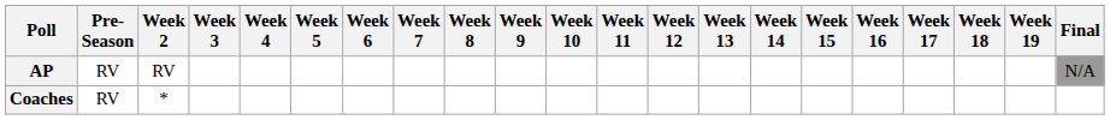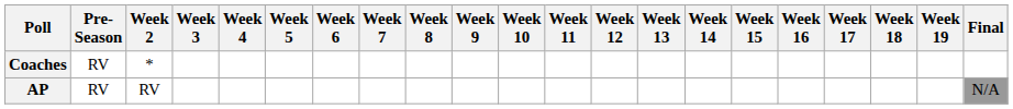 <table class="wikitable" style="white-space:nowrap;font-size:90%">
 <tr>
 <th>Poll</th>
 <th>Pre-<br>Season</th>
 <th>Week<br>2</th>
 <th>Week<br>3</th>
 <th>Week<br>4</th>
 <th>Week<br>5</th>
 <th>Week<br>6</th>
 <th>Week<br>7</th>
 <th>Week<br>8</th>
 <th>Week<br>9</th>
 <th>Week<br>10</th>
 <th>Week<br>11</th>
 <th>Week<br>12</th>
 <th>Week<br>13</th>
 <th>Week<br>14</th>
 <th>Week<br>15</th>
 <th>Week<br>16</th>
 <th>Week<br>17</th>
 <th>Week<br>18</th>
 <th>Week<br>19</th>
 <th>Final</th>
 </tr>
 <tr style="text-align:center;">
+<th>Coaches</th>
+<td style="background:#FFF;">RV</td>
+<td style="background:#FFF;">*</td>
+<td style="background:#FFF;"></td>
+<td style="background:#FFF;"></td>
+<td style="background:#FFF;"></td>
+<td style="background:#FFF;"></td>
+<td style="background:#FFF;"></td>
+<td style="background:#FFF;"></td>
+<td style="background:#FFF;"></td>
+<td style="background:#FFF;"></td>
+<td style="background:#FFF;"></td>
+<td style="background:#FFF;"></td>
+<td style="background:#FFF;"></td>
+<td style="background:#FFF;"></td>
+<td style="background:#FFF;"></td>
+<td style="background:#FFF;"></td>
+<td style="background:#FFF;"></td>
+<td style="background:#FFF;"></td>
+<td style="background:#FFF;"></td>
+<td style="background:#FFF;"></td>
+</tr>
+<tr style="text-align:center;">
 <th>AP</th>
 <td style="background:#FFF;">RV</td>
 <td style="background:#FFF;">RV</td>
 <td style="background:#FFF;"></td>
 <td style="background:#FFF;"></td>
 <td style="background:#FFF;"></td>
 <td style="background:#FFF;"></td>
 <td style="background:#FFF;"></td>
 <td style="background:#FFF;"></td>
 <td style="background:#FFF;"></td>
 <td style="background:#FFF;"></td>
 <td style="background:#FFF;"></td>
 <td style="background:#FFF;"></td>
 <td style="background:#FFF;"></td>
 <td style="background:#FFF;"></td>
 <td style="background:#FFF;"></td>
 <td style="background:#FFF;"></td>
 <td style="background:#FFF;"></td>
 <td style="background:#FFF;"></td>
 <td style="background:#FFF;"></td>
 <td style="background:#999;">N/A</td>
 </tr>
-<tr style="text-align:center;">
-<th>Coaches</th>
-<td style="background:#FFF;">RV</td>
-<td style="background:#FFF;">*</td>
-<td style="background:#FFF;"></td>
-<td style="background:#FFF;"></td>
-<td style="background:#FFF;"></td>
-<td style="background:#FFF;"></td>
-<td style="background:#FFF;"></td>
-<td style="background:#FFF;"></td>
-<td style="background:#FFF;"></td>
-<td style="background:#FFF;"></td>
-<td style="background:#FFF;"></td>
-<td style="background:#FFF;"></td>
-<td style="background:#FFF;"></td>
-<td style="background:#FFF;"></td>
-<td style="background:#FFF;"></td>
-<td style="background:#FFF;"></td>
-<td style="background:#FFF;"></td>
-<td style="background:#FFF;"></td>
-<td style="background:#FFF;"></td>
-<td style="background:#FFF;"></td>
-</tr>
 </table>
